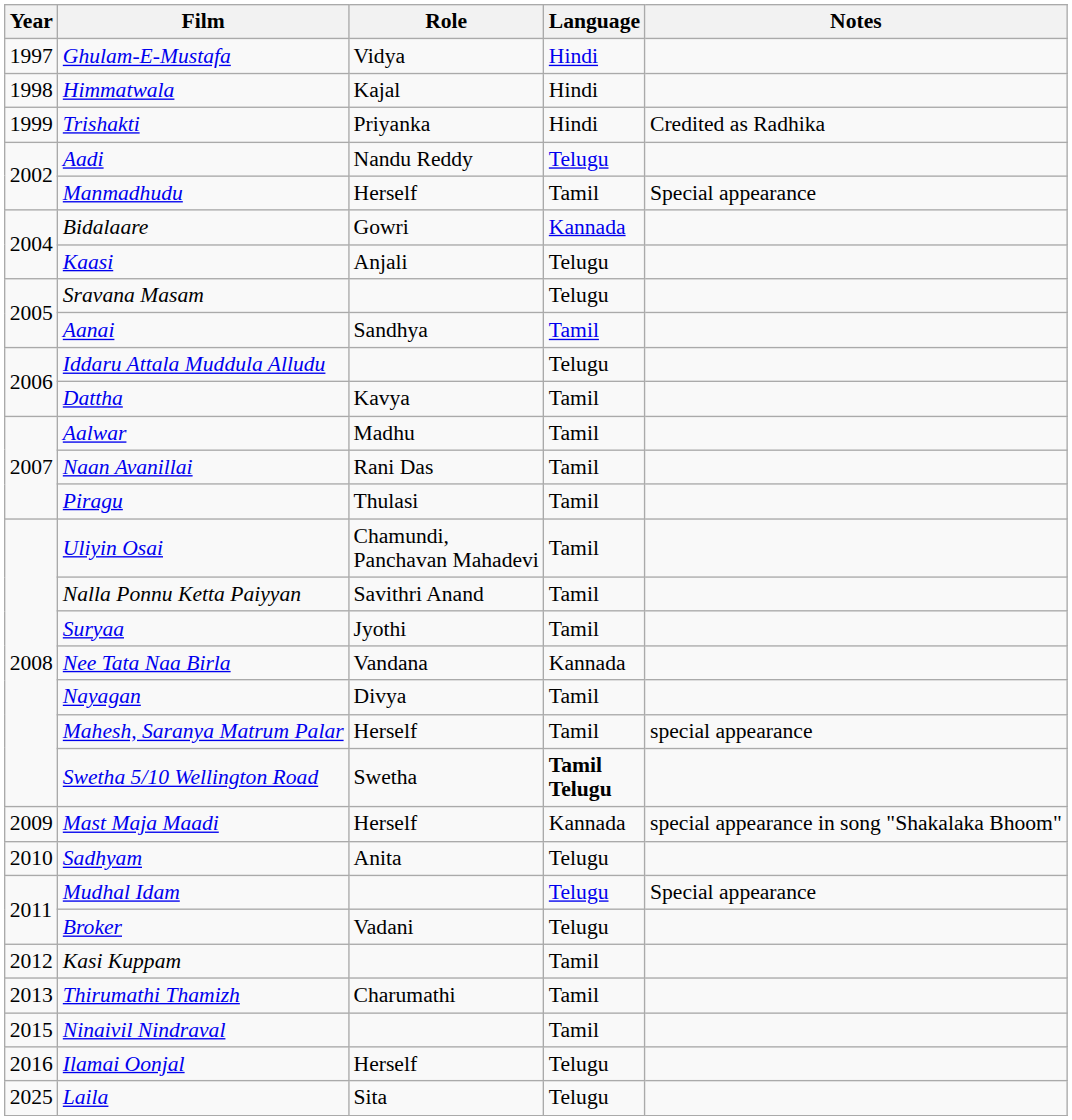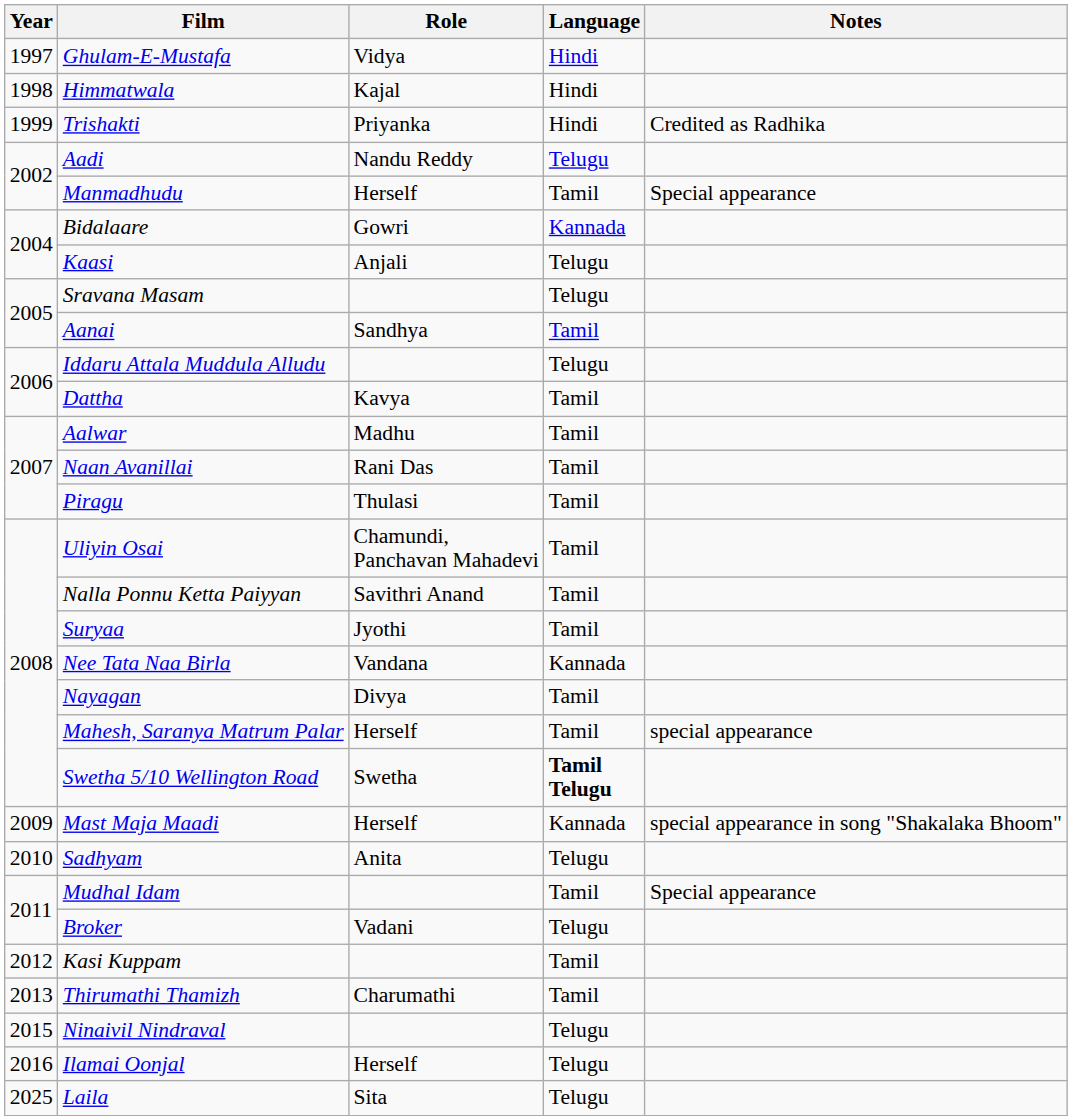 <table class="wikitable sortable">
 <tr>
 <th>Year</th>
 <th>Film</th>
 <th>Role</th>
 <th>Language</th>
 <th class=unsortable>Notes</th>
 </tr>
 <tr>
 <td>1997</td>
 <td><em><a href='#'>Ghulam-E-Mustafa</a></em></td>
 <td>Vidya</td>
 <td><a href='#'>Hindi</a></td>
 <td></td>
 </tr>
 <tr>
 <td>1998</td>
 <td><em><a href='#'>Himmatwala</a></em></td>
 <td>Kajal</td>
 <td>Hindi</td>
 <td></td>
 </tr>
 <tr>
 <td>1999</td>
 <td><em><a href='#'>Trishakti</a></em></td>
 <td>Priyanka</td>
 <td>Hindi</td>
 <td>Credited as Radhika</td>
 </tr>
 <tr>
 <td rowspan="2">2002</td>
 <td><em><a href='#'>Aadi</a></em></td>
 <td>Nandu Reddy</td>
 <td><a href='#'>Telugu</a></td>
 <td></td>
 </tr>
 <tr>
 <td><em><a href='#'>Manmadhudu</a></em></td>
 <td>Herself</td>
 <td>Tamil</td>
 <td>Special appearance</td>
 </tr>
 <tr>
 <td rowspan="2">2004</td>
 <td><em>Bidalaare</em></td>
 <td>Gowri</td>
 <td><a href='#'>Kannada</a></td>
 <td></td>
 </tr>
 <tr>
 <td><em><a href='#'>Kaasi</a></em></td>
 <td>Anjali</td>
 <td>Telugu</td>
 <td></td>
 </tr>
 <tr>
 <td rowspan="2">2005</td>
 <td><em>Sravana Masam</em></td>
 <td></td>
 <td>Telugu</td>
 <td></td>
 </tr>
 <tr>
 <td><em><a href='#'>Aanai</a></em></td>
 <td>Sandhya</td>
 <td><a href='#'>Tamil</a></td>
 <td></td>
 </tr>
 <tr>
 <td rowspan="2">2006</td>
 <td><em><a href='#'>Iddaru Attala Muddula Alludu</a></em></td>
 <td></td>
 <td>Telugu</td>
 <td></td>
 </tr>
 <tr>
 <td><em><a href='#'>Dattha</a></em></td>
 <td>Kavya</td>
 <td>Tamil</td>
 <td></td>
 </tr>
 <tr>
 <td rowspan="3">2007</td>
 <td><em><a href='#'>Aalwar</a></em></td>
 <td>Madhu</td>
 <td>Tamil</td>
 <td></td>
 </tr>
 <tr>
 <td><em><a href='#'>Naan Avanillai</a></em></td>
 <td>Rani Das</td>
 <td>Tamil</td>
 <td></td>
 </tr>
 <tr>
 <td><em><a href='#'>Piragu</a></em></td>
 <td>Thulasi</td>
 <td>Tamil</td>
 <td></td>
 </tr>
 <tr>
 <td rowspan="7">2008</td>
 <td><em><a href='#'>Uliyin Osai</a></em></td>
 <td>Chamundi,<br>Panchavan Mahadevi</td>
 <td>Tamil</td>
 <td></td>
 </tr>
 <tr>
 <td><em>Nalla Ponnu Ketta Paiyyan</em></td>
 <td>Savithri Anand</td>
 <td>Tamil</td>
 <td></td>
 </tr>
 <tr>
 <td><em><a href='#'>Suryaa</a></em></td>
 <td>Jyothi</td>
 <td>Tamil</td>
 <td></td>
 </tr>
 <tr>
 <td><em><a href='#'>Nee Tata Naa Birla</a></em></td>
 <td>Vandana</td>
 <td>Kannada</td>
 <td></td>
 </tr>
 <tr>
 <td><em><a href='#'>Nayagan</a></em></td>
 <td>Divya</td>
 <td>Tamil</td>
 <td></td>
 </tr>
 <tr>
 <td><em><a href='#'>Mahesh, Saranya Matrum Palar</a></em></td>
 <td>Herself</td>
 <td>Tamil</td>
 <td>special appearance</td>
 </tr>
 <tr>
 <td><em><a href='#'>Swetha 5/10 Wellington Road</a></em></td>
 <td>Swetha</td>
 <td><strong>Tamil<br>Telugu</strong></td>
 <td></td>
 </tr>
 <tr>
 <td rowspan="1">2009</td>
 <td><em><a href='#'>Mast Maja Maadi</a></em></td>
 <td>Herself</td>
 <td>Kannada</td>
 <td>special appearance in song "Shakalaka Bhoom"</td>
 </tr>
 <tr>
 <td rowspan="1">2010</td>
 <td><em><a href='#'>Sadhyam</a></em></td>
 <td>Anita</td>
 <td>Telugu</td>
 <td></td>
 </tr>
 <tr>
 <td rowspan="2">2011</td>
 <td><em><a href='#'>Mudhal Idam</a></em></td>
 <td></td>
-<td><a href='#'>Telugu</a></td>
+<td>Tamil</td>
 <td>Special appearance</td>
 </tr>
 <tr>
 <td><em><a href='#'>Broker</a></em></td>
 <td>Vadani</td>
 <td>Telugu</td>
 <td></td>
 </tr>
 <tr>
 <td>2012</td>
 <td><em>Kasi Kuppam</em></td>
 <td></td>
 <td>Tamil</td>
 <td></td>
 </tr>
 <tr>
 <td>2013</td>
 <td><em><a href='#'>Thirumathi Thamizh</a></em></td>
 <td>Charumathi</td>
 <td>Tamil</td>
 <td></td>
 </tr>
 <tr>
 <td>2015</td>
 <td><em><a href='#'>Ninaivil Nindraval</a></em></td>
 <td></td>
-<td>Tamil</td>
+<td>Telugu</td>
 <td></td>
 </tr>
 <tr>
 <td>2016</td>
 <td><em><a href='#'>Ilamai Oonjal</a></em></td>
 <td>Herself</td>
 <td>Telugu</td>
 <td></td>
 </tr>
 <tr>
 <td>2025</td>
 <td><em><a href='#'>Laila</a></em></td>
 <td>Sita</td>
 <td>Telugu</td>
 <td></td>
 </tr>
 <tr>
 </tr>
 </table>
